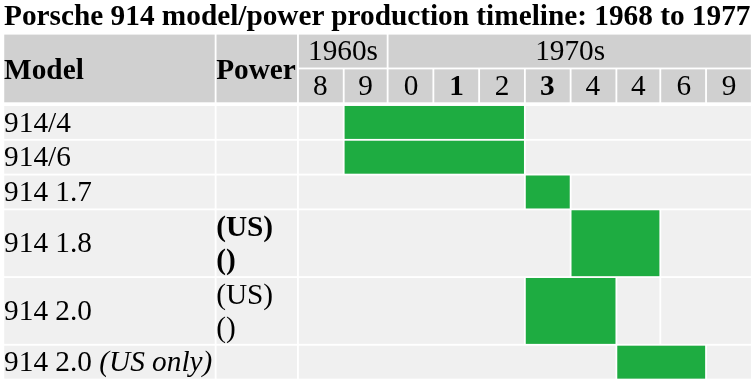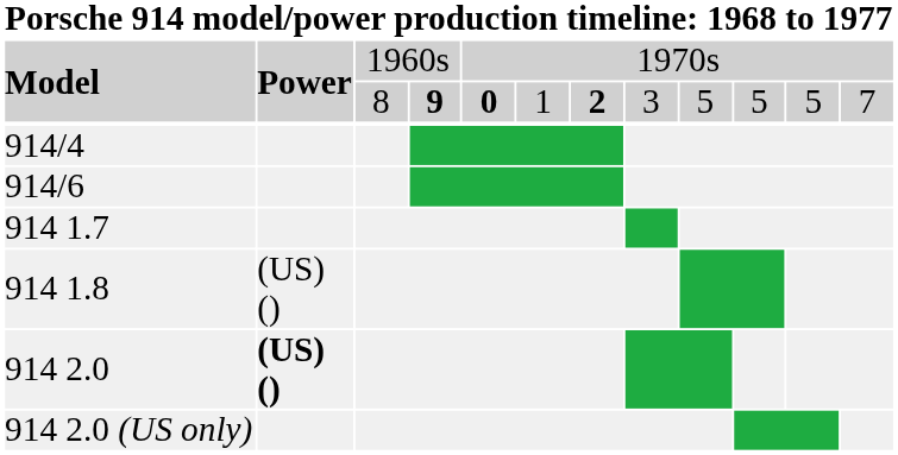 <table cellspacing="1" cellpadding="0" class="toccolours" align="center">
 <tr>
 <td colspan="52"><strong>Porsche 914 model/power production timeline: 1968 to 1977</strong></td>
 </tr>
 <tr style="background: #d0d0d0;">
 <td rowspan="2"><strong>Model</strong></td>
 <td rowspan="2"><strong>Power</strong></td>
 <td colspan="2" style="width: 15%; text-align: center;">1960s</td>
 <td colspan="8" style="width: 15%; text-align: center;">1970s</td>
 </tr>
 <tr style="background: #d0d0d0; text-align: center;">
 <td width=6%>8</td>
-<td width=6%>9</td>
-<td width=6%>0</td>
-<td width=6%><strong>1</strong></td>
-<td width=6%>2</td>
-<td width=6%><strong>3</strong></td>
-<td width=6%>4</td>
-<td width=6%>4</td>
-<td width=6%>6</td>
-<td width=6%>9</td>
+<td width=6%><strong>9</strong></td>
+<td width=6%><strong>0</strong></td>
+<td width=6%>1</td>
+<td width=6%><strong>2</strong></td>
+<td width=6%>3</td>
+<td width=6%>5</td>
+<td width=6%>5</td>
+<td width=6%>5</td>
+<td width=6%>7</td>
 </tr>
 <tr>
 </tr>
 <tr style="background: #f0f0f0;">
 <td>914/4</td>
 <td></td>
 <td colspan="1"></td>
 <td colspan="4" style="background: #1EAC41;"></td>
 <td colspan="5"></td>
 </tr>
 <tr style="background: #f0f0f0;">
 <td>914/6</td>
 <td></td>
 <td colspan="1"></td>
 <td colspan="4" style="background: #1EAC41;"></td>
 <td colspan="5"></td>
 </tr>
 <tr style="background: #f0f0f0;">
 <td>914 1.7</td>
 <td></td>
 <td colspan="5"></td>
 <td style="background: #1EAC41;"></td>
 <td colspan="4"></td>
 </tr>
 <tr style="background: #f0f0f0;">
 <td>914 1.8</td>
-<td><strong> (US)<br> ()</strong></td>
+<td> (US)<br> ()</td>
 <td colspan="6"></td>
 <td colspan="2" style="background: #1EAC41;"></td>
 <td colspan="2"></td>
 </tr>
 <tr style="background: #f0f0f0;">
 <td>914 2.0</td>
-<td> (US)<br> ()</td>
+<td><strong> (US)<br> ()</strong></td>
 <td colspan="5"></td>
 <td colspan="2" style="background: #1EAC41;"></td>
 <td></td>
 <td colspan="2"></td>
 </tr>
 <tr style="background: #f0f0f0;">
 <td>914 2.0 <em>(US only)</em></td>
 <td></td>
 <td colspan="7"></td>
 <td colspan="2" style="background: #1EAC41;"></td>
 <td></td>
 </tr>
 </table>
